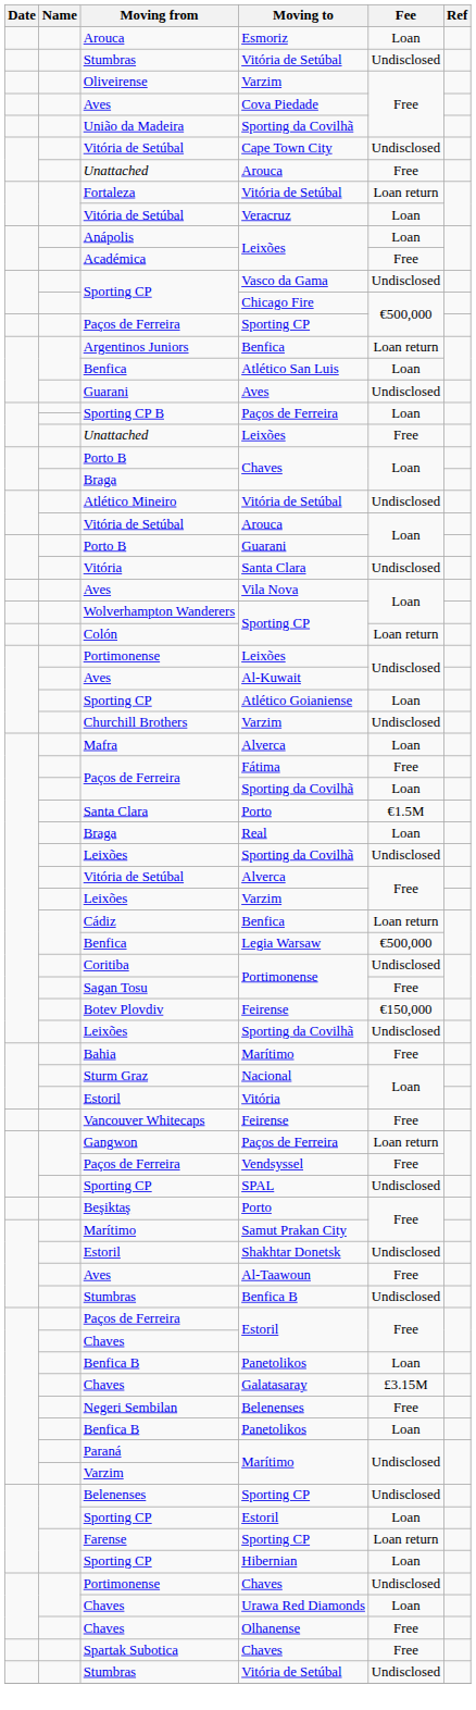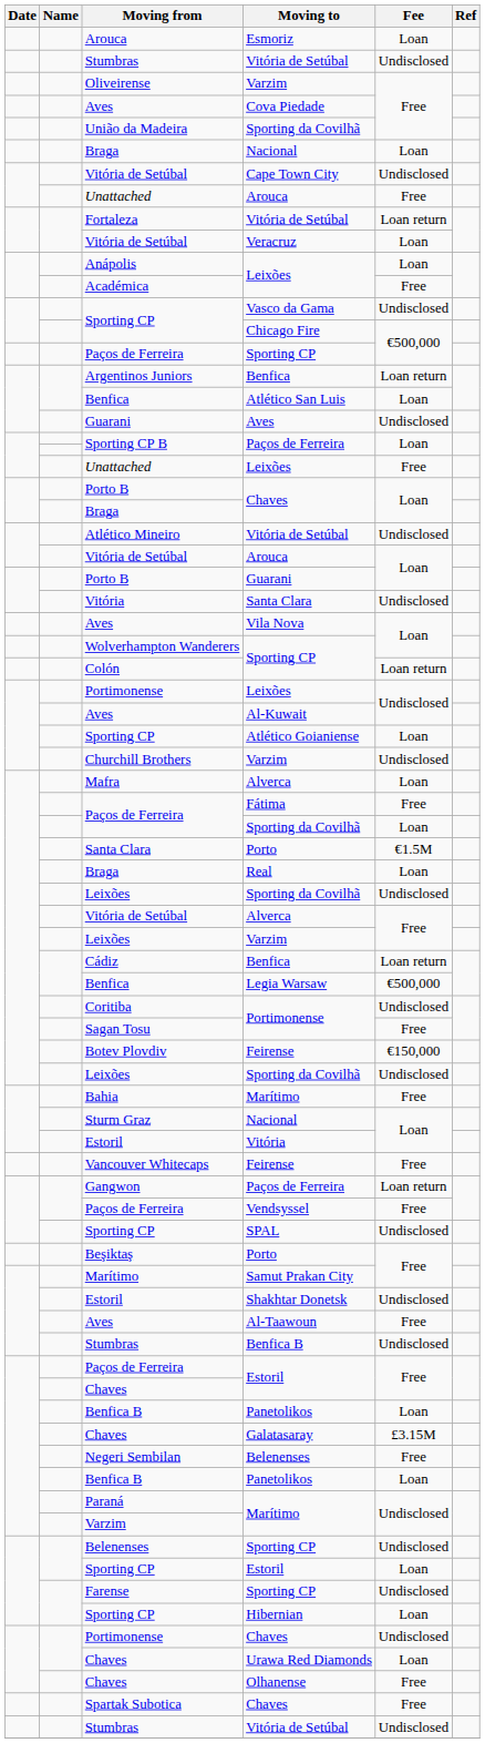 <table class="wikitable sortable">
 <tr>
 <th>Date</th>
 <th>Name</th>
 <th>Moving from</th>
 <th>Moving to</th>
 <th>Fee</th>
 <th>Ref</th>
 </tr>
 <tr>
 <td></td>
 <td></td>
 <td><a href='#'>Arouca</a></td>
 <td><a href='#'>Esmoriz</a></td>
 <td align=center>Loan</td>
 <td align=center></td>
 </tr>
 <tr>
 <td></td>
 <td> </td>
 <td> <a href='#'>Stumbras</a></td>
 <td><a href='#'>Vitória de Setúbal</a></td>
 <td align=center>Undisclosed</td>
 <td align=center></td>
 </tr>
 <tr>
 <td></td>
 <td></td>
 <td><a href='#'>Oliveirense</a></td>
 <td><a href='#'>Varzim</a></td>
 <td rowspan="3" align=center>Free</td>
 <td align=center></td>
 </tr>
 <tr>
 <td></td>
 <td> </td>
 <td><a href='#'>Aves</a></td>
 <td><a href='#'>Cova Piedade</a></td>
 <td align=center></td>
 </tr>
 <tr>
 <td></td>
 <td></td>
 <td><a href='#'>União da Madeira</a></td>
 <td><a href='#'>Sporting da Covilhã</a></td>
+<td align=center></td>
+</tr>
+<tr>
+<td></td>
+<td> </td>
+<td><a href='#'>Braga</a></td>
+<td><a href='#'>Nacional</a></td>
+<td align=center>Loan</td>
 <td align=center></td>
 </tr>
 <tr>
 <td rowspan="2"></td>
 <td> </td>
 <td><a href='#'>Vitória de Setúbal</a></td>
 <td> <a href='#'>Cape Town City</a></td>
 <td align=center>Undisclosed</td>
 <td align=center></td>
 </tr>
 <tr>
 <td> </td>
 <td><em>Unattached</em></td>
 <td><a href='#'>Arouca</a></td>
 <td align=center>Free</td>
 <td align=center></td>
 </tr>
 <tr>
 <td rowspan="2"></td>
 <td rowspan="2"> </td>
 <td> <a href='#'>Fortaleza</a></td>
 <td><a href='#'>Vitória de Setúbal</a></td>
 <td align=center>Loan return</td>
 <td rowspan="2" align=center></td>
 </tr>
 <tr>
 <td><a href='#'>Vitória de Setúbal</a></td>
 <td> <a href='#'>Veracruz</a></td>
 <td align=center>Loan</td>
 </tr>
 <tr>
 <td rowspan="2"></td>
 <td> </td>
 <td> <a href='#'>Anápolis</a></td>
 <td rowspan="2"><a href='#'>Leixões</a></td>
 <td align=center>Loan</td>
 <td rowspan="2" align=center></td>
 </tr>
 <tr>
 <td> </td>
 <td><a href='#'>Académica</a></td>
 <td align=center>Free</td>
 </tr>
 <tr>
 <td rowspan="2"></td>
 <td> </td>
 <td rowspan="2"><a href='#'>Sporting CP</a></td>
 <td> <a href='#'>Vasco da Gama</a></td>
 <td align=center>Undisclosed</td>
 <td align=center></td>
 </tr>
 <tr>
 <td> </td>
 <td> <a href='#'>Chicago Fire</a></td>
 <td rowspan="2" align=center>€500,000</td>
 <td align=center></td>
 </tr>
 <tr>
 <td></td>
 <td> </td>
 <td><a href='#'>Paços de Ferreira</a></td>
 <td><a href='#'>Sporting CP</a></td>
 <td align=center></td>
 </tr>
 <tr>
 <td rowspan="3"></td>
 <td rowspan="2"> </td>
 <td> <a href='#'>Argentinos Juniors</a></td>
 <td><a href='#'>Benfica</a></td>
 <td align=center>Loan return</td>
 <td rowspan="2" align=center></td>
 </tr>
 <tr>
 <td><a href='#'>Benfica</a></td>
 <td> <a href='#'>Atlético San Luis</a></td>
 <td align=center>Loan</td>
 </tr>
 <tr>
 <td> </td>
 <td> <a href='#'>Guarani</a></td>
 <td><a href='#'>Aves</a></td>
 <td align=center>Undisclosed</td>
 <td align=center></td>
 </tr>
 <tr>
 <td rowspan="3"></td>
 <td></td>
 <td rowspan="2"><a href='#'>Sporting CP B</a></td>
 <td rowspan="2"><a href='#'>Paços de Ferreira</a></td>
 <td rowspan="2" align=center>Loan</td>
 <td rowspan="2" align=center></td>
 </tr>
 <tr>
 <td></td>
 </tr>
 <tr>
 <td> </td>
 <td><em>Unattached</em></td>
 <td><a href='#'>Leixões</a></td>
 <td align=center>Free</td>
 <td align=center></td>
 </tr>
 <tr>
 <td rowspan="2"></td>
 <td></td>
 <td><a href='#'>Porto B</a></td>
 <td rowspan="2"><a href='#'>Chaves</a></td>
 <td rowspan="2" align=center>Loan</td>
 <td align=center></td>
 </tr>
 <tr>
 <td> </td>
 <td><a href='#'>Braga</a></td>
 <td align=center></td>
 </tr>
 <tr>
 <td rowspan="2"></td>
 <td> </td>
 <td> <a href='#'>Atlético Mineiro</a></td>
 <td><a href='#'>Vitória de Setúbal</a></td>
 <td align=center>Undisclosed</td>
 <td align=center></td>
 </tr>
 <tr>
 <td></td>
 <td><a href='#'>Vitória de Setúbal</a></td>
 <td><a href='#'>Arouca</a></td>
 <td rowspan="2" align=center>Loan</td>
 <td align=center></td>
 </tr>
 <tr>
 <td rowspan="2"></td>
 <td> </td>
 <td><a href='#'>Porto B</a></td>
 <td> <a href='#'>Guarani</a></td>
 <td align=center></td>
 </tr>
 <tr>
 <td> </td>
 <td> <a href='#'>Vitória</a></td>
 <td><a href='#'>Santa Clara</a></td>
 <td align=center>Undisclosed</td>
 <td align=center></td>
 </tr>
 <tr>
 <td></td>
 <td> </td>
 <td><a href='#'>Aves</a></td>
 <td> <a href='#'>Vila Nova</a></td>
 <td rowspan="2" align=center>Loan</td>
 <td align=center></td>
 </tr>
 <tr>
 <td></td>
 <td> </td>
 <td> <a href='#'>Wolverhampton Wanderers</a></td>
 <td rowspan="2"><a href='#'>Sporting CP</a></td>
 <td align=center></td>
 </tr>
 <tr>
 <td></td>
 <td> </td>
 <td> <a href='#'>Colón</a></td>
 <td align=center>Loan return</td>
 <td align=center></td>
 </tr>
 <tr>
 <td rowspan="4"></td>
 <td> </td>
 <td><a href='#'>Portimonense</a></td>
 <td><a href='#'>Leixões</a></td>
 <td rowspan="2" align=center>Undisclosed</td>
 <td align=center></td>
 </tr>
 <tr>
 <td> </td>
 <td><a href='#'>Aves</a></td>
 <td> <a href='#'>Al-Kuwait</a></td>
 <td align=center></td>
 </tr>
 <tr>
 <td> </td>
 <td><a href='#'>Sporting CP</a></td>
 <td> <a href='#'>Atlético Goianiense</a></td>
 <td align=center>Loan</td>
 <td align=center></td>
 </tr>
 <tr>
 <td> </td>
 <td> <a href='#'>Churchill Brothers</a></td>
 <td><a href='#'>Varzim</a></td>
 <td align=center>Undisclosed</td>
 <td align=center></td>
 </tr>
 <tr>
 <td rowspan="14"></td>
 <td></td>
 <td><a href='#'>Mafra</a></td>
 <td><a href='#'>Alverca</a></td>
 <td align=center>Loan</td>
 <td align=center></td>
 </tr>
 <tr>
 <td></td>
 <td rowspan="2"><a href='#'>Paços de Ferreira</a></td>
 <td><a href='#'>Fátima</a></td>
 <td align=center>Free</td>
 <td align=center></td>
 </tr>
 <tr>
 <td> </td>
 <td><a href='#'>Sporting da Covilhã</a></td>
 <td align=center>Loan</td>
 <td align=center></td>
 </tr>
 <tr>
 <td> </td>
 <td><a href='#'>Santa Clara</a></td>
 <td><a href='#'>Porto</a></td>
 <td align=center>€1.5M</td>
 <td align=center></td>
 </tr>
 <tr>
 <td> </td>
 <td><a href='#'>Braga</a></td>
 <td><a href='#'>Real</a></td>
 <td align=center>Loan</td>
 <td align=center></td>
 </tr>
 <tr>
 <td> </td>
 <td><a href='#'>Leixões</a></td>
 <td><a href='#'>Sporting da Covilhã</a></td>
 <td align=center>Undisclosed</td>
 <td align=center></td>
 </tr>
 <tr>
 <td></td>
 <td><a href='#'>Vitória de Setúbal</a></td>
 <td><a href='#'>Alverca</a></td>
 <td rowspan="2" align=center>Free</td>
 <td align=center></td>
 </tr>
 <tr>
 <td></td>
 <td><a href='#'>Leixões</a></td>
 <td><a href='#'>Varzim</a></td>
 <td align=center></td>
 </tr>
 <tr>
 <td rowspan="2"></td>
 <td> <a href='#'>Cádiz</a></td>
 <td><a href='#'>Benfica</a></td>
 <td align=center>Loan return</td>
 <td rowspan="2" align=center></td>
 </tr>
 <tr>
 <td><a href='#'>Benfica</a></td>
 <td> <a href='#'>Legia Warsaw</a></td>
 <td align=center>€500,000</td>
 </tr>
 <tr>
 <td> </td>
 <td> <a href='#'>Coritiba</a></td>
 <td rowspan="2"><a href='#'>Portimonense</a></td>
 <td align=center>Undisclosed</td>
 <td rowspan="2" align=center></td>
 </tr>
 <tr>
 <td> </td>
 <td> <a href='#'>Sagan Tosu</a></td>
 <td align=center>Free</td>
 </tr>
 <tr>
 <td> </td>
 <td> <a href='#'>Botev Plovdiv</a></td>
 <td><a href='#'>Feirense</a></td>
 <td align=center>€150,000</td>
 <td align=center></td>
 </tr>
 <tr>
 <td></td>
 <td><a href='#'>Leixões</a></td>
 <td><a href='#'>Sporting da Covilhã</a></td>
 <td align=center>Undisclosed</td>
 <td align=center></td>
 </tr>
 <tr>
 <td rowspan="3"></td>
 <td> </td>
 <td> <a href='#'>Bahia</a></td>
 <td><a href='#'>Marítimo</a></td>
 <td align=center>Free</td>
 <td align=center></td>
 </tr>
 <tr>
 <td></td>
 <td> <a href='#'>Sturm Graz</a></td>
 <td><a href='#'>Nacional</a></td>
 <td rowspan="2" align=center>Loan</td>
 <td align=center></td>
 </tr>
 <tr>
 <td> </td>
 <td><a href='#'>Estoril</a></td>
 <td> <a href='#'>Vitória</a></td>
 <td align=center></td>
 </tr>
 <tr>
 <td></td>
 <td> </td>
 <td> <a href='#'>Vancouver Whitecaps</a></td>
 <td><a href='#'>Feirense</a></td>
 <td align=center>Free</td>
 <td align=center></td>
 </tr>
 <tr>
 <td rowspan="3"></td>
 <td rowspan="2"> </td>
 <td> <a href='#'>Gangwon</a></td>
 <td><a href='#'>Paços de Ferreira</a></td>
 <td align=center>Loan return</td>
 <td rowspan="2" align=center></td>
 </tr>
 <tr>
 <td><a href='#'>Paços de Ferreira</a></td>
 <td> <a href='#'>Vendsyssel</a></td>
 <td align=center>Free</td>
 </tr>
 <tr>
 <td> </td>
 <td><a href='#'>Sporting CP</a></td>
 <td> <a href='#'>SPAL</a></td>
 <td align=center>Undisclosed</td>
 <td align=center></td>
 </tr>
 <tr>
 <td></td>
 <td></td>
 <td> <a href='#'>Beşiktaş</a></td>
 <td><a href='#'>Porto</a></td>
 <td rowspan="2" align=center>Free</td>
 <td align=center></td>
 </tr>
 <tr>
 <td rowspan="4"></td>
 <td> </td>
 <td><a href='#'>Marítimo</a></td>
 <td> <a href='#'>Samut Prakan City</a></td>
 <td align=center></td>
 </tr>
 <tr>
 <td> </td>
 <td><a href='#'>Estoril</a></td>
 <td> <a href='#'>Shakhtar Donetsk</a></td>
 <td align=center>Undisclosed</td>
 <td align=center></td>
 </tr>
 <tr>
 <td> </td>
 <td><a href='#'>Aves</a></td>
 <td> <a href='#'>Al-Taawoun</a></td>
 <td align=center>Free</td>
 <td align=center></td>
 </tr>
 <tr>
 <td> </td>
 <td> <a href='#'>Stumbras</a></td>
 <td><a href='#'>Benfica B</a></td>
 <td align=center>Undisclosed</td>
 <td align=center></td>
 </tr>
 <tr>
 <td rowspan="8"></td>
 <td></td>
 <td><a href='#'>Paços de Ferreira</a></td>
 <td rowspan="2"><a href='#'>Estoril</a></td>
 <td rowspan="2" align=center>Free</td>
 <td rowspan="2" align=center></td>
 </tr>
 <tr>
 <td> </td>
 <td><a href='#'>Chaves</a></td>
 </tr>
 <tr>
 <td></td>
 <td><a href='#'>Benfica B</a></td>
 <td> <a href='#'>Panetolikos</a></td>
 <td align=center>Loan</td>
 <td align=center></td>
 </tr>
 <tr>
 <td> </td>
 <td><a href='#'>Chaves</a></td>
 <td> <a href='#'>Galatasaray</a></td>
 <td align=center>£3.15M</td>
 <td align=center></td>
 </tr>
 <tr>
 <td> </td>
 <td> <a href='#'>Negeri Sembilan</a></td>
 <td><a href='#'>Belenenses</a></td>
 <td align=center>Free</td>
 <td align=center></td>
 </tr>
 <tr>
 <td></td>
 <td><a href='#'>Benfica B</a></td>
 <td> <a href='#'>Panetolikos</a></td>
 <td align=center>Loan</td>
 <td align=center></td>
 </tr>
 <tr>
 <td> </td>
 <td> <a href='#'>Paraná</a></td>
 <td rowspan="2"><a href='#'>Marítimo</a></td>
 <td rowspan="2" align=center>Undisclosed</td>
 <td rowspan="2" align=center></td>
 </tr>
 <tr>
 <td> </td>
 <td><a href='#'>Varzim</a></td>
 </tr>
 <tr>
 <td rowspan="4"></td>
 <td rowspan="2"></td>
 <td><a href='#'>Belenenses</a></td>
 <td><a href='#'>Sporting CP</a></td>
 <td align=center>Undisclosed</td>
 <td align=center></td>
 </tr>
 <tr>
 <td><a href='#'>Sporting CP</a></td>
 <td><a href='#'>Estoril</a></td>
 <td align=center>Loan</td>
 <td align=center></td>
 </tr>
 <tr>
 <td rowspan="2"> </td>
 <td><a href='#'>Farense</a></td>
 <td><a href='#'>Sporting CP</a></td>
-<td align=center>Loan return</td>
+<td align=center>Undisclosed</td>
 <td align=center></td>
 </tr>
 <tr>
 <td><a href='#'>Sporting CP</a></td>
 <td> <a href='#'>Hibernian</a></td>
 <td align=center>Loan</td>
 <td align=center></td>
 </tr>
 <tr>
 <td rowspan="3"></td>
 <td rowspan="2"> </td>
 <td><a href='#'>Portimonense</a></td>
 <td><a href='#'>Chaves</a></td>
 <td align=center>Undisclosed</td>
 <td align=center></td>
 </tr>
 <tr>
 <td><a href='#'>Chaves</a></td>
 <td> <a href='#'>Urawa Red Diamonds</a></td>
 <td align=center>Loan</td>
 <td align=center></td>
 </tr>
 <tr>
 <td></td>
 <td><a href='#'>Chaves</a></td>
 <td><a href='#'>Olhanense</a></td>
 <td align=center>Free</td>
 <td align=center></td>
 </tr>
 <tr>
 <td></td>
 <td> </td>
 <td> <a href='#'>Spartak Subotica</a></td>
 <td><a href='#'>Chaves</a></td>
 <td align=center>Free</td>
 <td align=center></td>
 </tr>
 <tr>
 <td></td>
 <td> </td>
 <td> <a href='#'>Stumbras</a></td>
 <td><a href='#'>Vitória de Setúbal</a></td>
 <td align=center>Undisclosed</td>
 <td align=center></td>
 </tr>
 <tr>
 </tr>
 </table>
